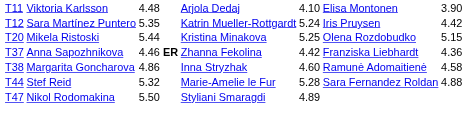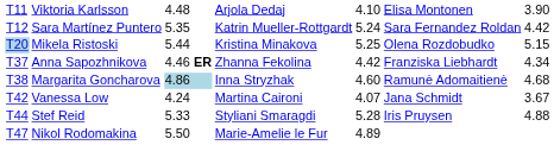 <table>
 <tr>
 <td><a href='#'>T11</a></td>
 <td><a href='#'>Viktoria Karlsson</a><br></td>
 <td>4.48</td>
 <td><a href='#'>Arjola Dedaj</a><br></td>
 <td>4.10</td>
 <td><a href='#'>Elisa Montonen</a><br></td>
 <td>3.90</td>
 </tr>
 <tr>
 <td><a href='#'>T12</a></td>
 <td><a href='#'>Sara Martínez Puntero</a><br></td>
 <td>5.35</td>
 <td><a href='#'>Katrin Mueller-Rottgardt</a><br></td>
 <td>5.24</td>
-<td><a href='#'>Iris Pruysen</a><br></td>
+<td><a href='#'>Sara Fernandez Roldan</a><br></td>
 <td>4.42</td>
 </tr>
 <tr>
-<td><a href='#'>T20</a></td>
+<td style="background: lightblue;"><a href='#'>T20</a></td>
 <td><a href='#'>Mikela Ristoski</a><br></td>
 <td>5.44</td>
 <td><a href='#'>Kristina Minakova</a><br></td>
 <td>5.25</td>
 <td><a href='#'>Olena Rozdobudko</a><br></td>
 <td>5.15</td>
 </tr>
 <tr>
 <td><a href='#'>T37</a></td>
 <td><a href='#'>Anna Sapozhnikova</a><br></td>
 <td>4.46 <strong>ER</strong></td>
 <td><a href='#'>Zhanna Fekolina</a><br></td>
 <td>4.42</td>
 <td><a href='#'>Franziska Liebhardt</a><br></td>
-<td>4.36</td>
+<td>4.34</td>
 </tr>
 <tr>
 <td><a href='#'>T38</a></td>
 <td><a href='#'>Margarita Goncharova</a><br></td>
-<td>4.86</td>
+<td style="background: lightblue;">4.86</td>
 <td><a href='#'>Inna Stryzhak</a><br></td>
 <td>4.60</td>
 <td><a href='#'>Ramunė Adomaitienė</a><br></td>
-<td>4.58</td>
+<td>4.68</td>
+</tr>
+<tr>
+<td><a href='#'>T42</a></td>
+<td><a href='#'>Vanessa Low</a><br></td>
+<td>4.24</td>
+<td><a href='#'>Martina Caironi</a><br></td>
+<td>4.07</td>
+<td><a href='#'>Jana Schmidt</a><br></td>
+<td>3.67</td>
 </tr>
 <tr>
 <td><a href='#'>T44</a></td>
 <td><a href='#'>Stef Reid</a><br></td>
-<td>5.32</td>
-<td><a href='#'>Marie-Amelie le Fur</a><br></td>
+<td>5.33</td>
+<td><a href='#'>Styliani Smaragdi</a><br></td>
 <td>5.28</td>
-<td><a href='#'>Sara Fernandez Roldan</a><br></td>
+<td><a href='#'>Iris Pruysen</a><br></td>
 <td>4.88</td>
 </tr>
 <tr>
 <td><a href='#'>T47</a></td>
 <td><a href='#'>Nikol Rodomakina</a><br></td>
 <td>5.50</td>
-<td><a href='#'>Styliani Smaragdi</a><br></td>
+<td><a href='#'>Marie-Amelie le Fur</a><br></td>
 <td>4.89</td>
 <td></td>
 <td></td>
 </tr>
 </table>
